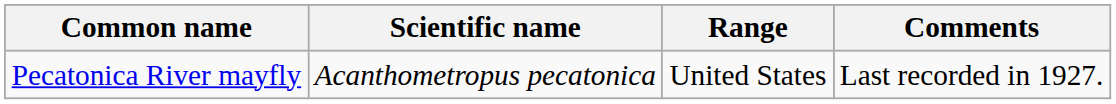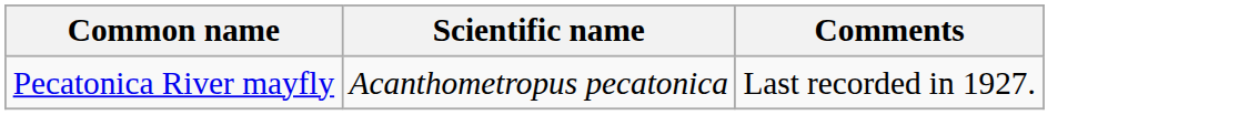 <table class="wikitable">
 <tr>
 <th>Common name</th>
 <th>Scientific name</th>
-<th>Range</th>
 <th class="unsortable">Comments</th>
 </tr>
 <tr>
 <td><a href='#'>Pecatonica River mayfly</a></td>
 <td><em>Acanthometropus pecatonica</em></td>
-<td>United States</td>
 <td>Last recorded in 1927.</td>
 </tr>
 </table>
